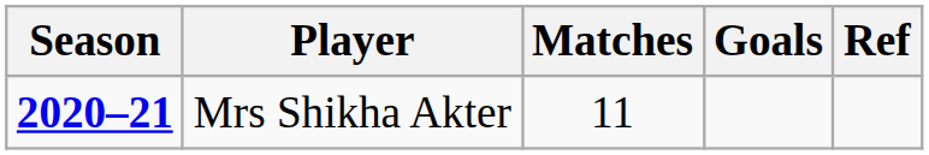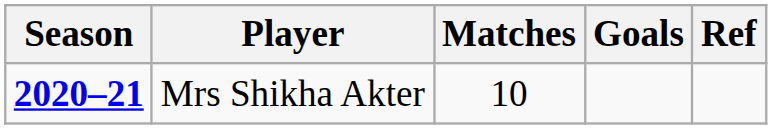 <table class="wikitable" style="text-align:center;margin-left:1em;float:center">
 <tr>
 <th>Season</th>
 <th>Player</th>
 <th>Matches</th>
 <th>Goals</th>
 <th>Ref</th>
 </tr>
 <tr>
 <td><strong><a href='#'>2020–21</a></strong></td>
 <td> Mrs Shikha Akter</td>
-<td>11</td>
+<td>10</td>
 <td></td>
 <td></td>
 </tr>
 </table>
